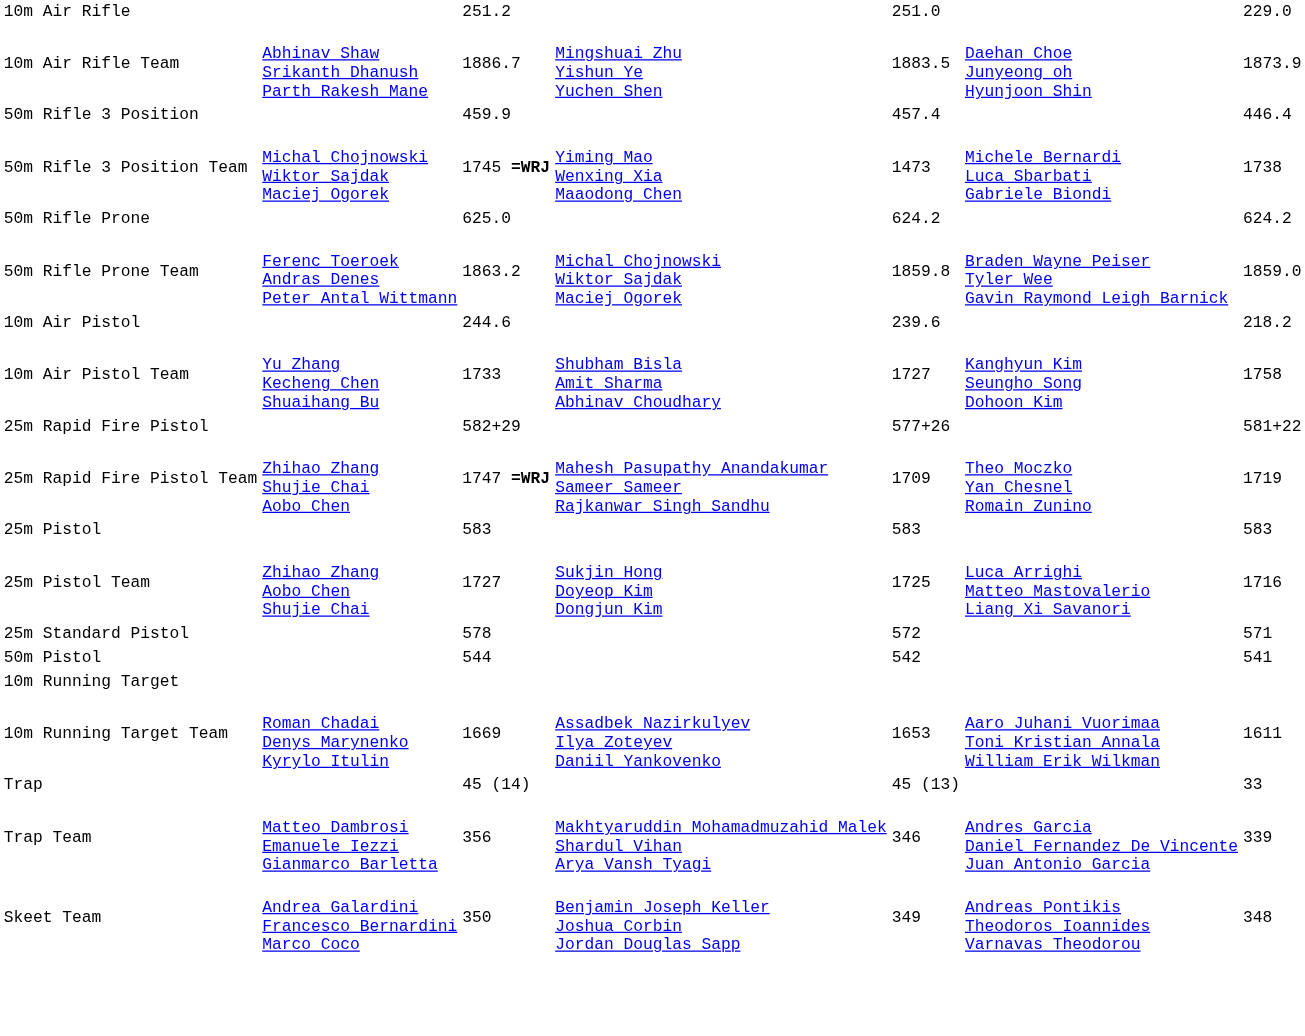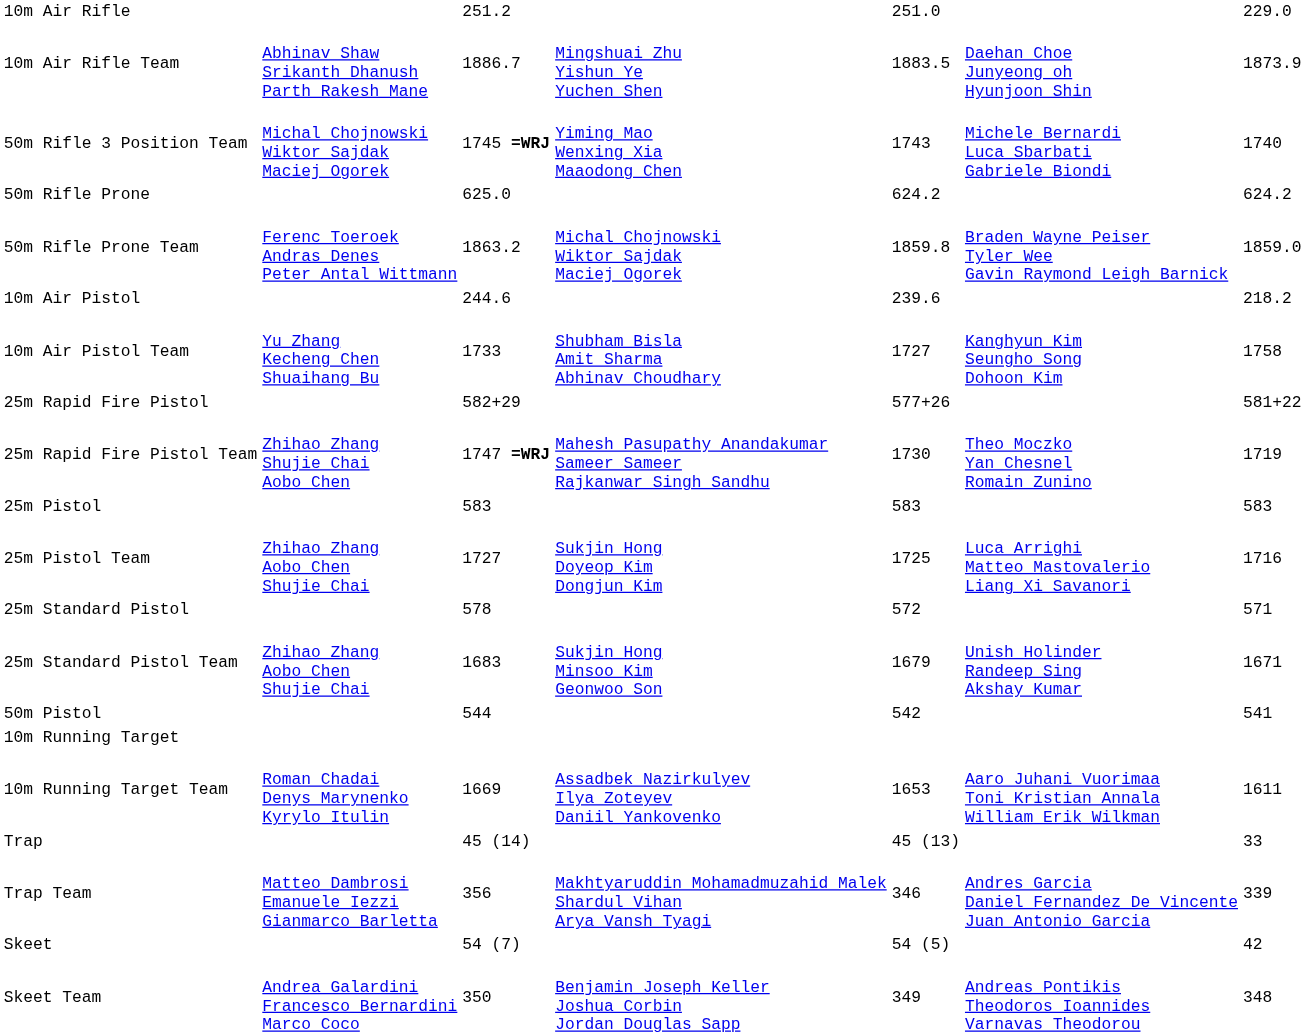 <table>
 <tr>
 <td>10m Air Rifle</td>
 <td></td>
 <td>251.2</td>
 <td></td>
 <td>251.0</td>
 <td></td>
 <td>229.0</td>
 </tr>
 <tr>
 <td>10m Air Rifle Team</td>
 <td><br><a href='#'>Abhinav Shaw</a><br><a href='#'>Srikanth Dhanush</a><br><a href='#'>Parth Rakesh Mane</a></td>
 <td>1886.7</td>
 <td><br><a href='#'>Mingshuai Zhu</a><br><a href='#'>Yishun Ye</a><br><a href='#'>Yuchen Shen</a></td>
 <td>1883.5</td>
 <td><br><a href='#'>Daehan Choe</a><br><a href='#'>Junyeong oh</a><br><a href='#'>Hyunjoon Shin</a></td>
 <td>1873.9</td>
 </tr>
 <tr>
-<td>50m Rifle 3 Position</td>
-<td></td>
-<td>459.9</td>
-<td></td>
-<td>457.4</td>
-<td></td>
-<td>446.4</td>
-</tr>
-<tr>
 <td>50m Rifle 3 Position Team</td>
 <td><br><a href='#'>Michal Chojnowski</a><br><a href='#'>Wiktor Sajdak</a><br><a href='#'>Maciej Ogorek</a></td>
 <td>1745 <strong>=WRJ</strong></td>
 <td><br><a href='#'>Yiming Mao</a><br><a href='#'>Wenxing Xia</a><br><a href='#'>Maaodong Chen</a></td>
-<td>1473</td>
+<td>1743</td>
 <td><br><a href='#'>Michele Bernardi</a><br><a href='#'>Luca Sbarbati</a><br><a href='#'>Gabriele Biondi</a></td>
-<td>1738</td>
+<td>1740</td>
 </tr>
 <tr>
 <td>50m Rifle Prone</td>
 <td></td>
 <td>625.0</td>
 <td></td>
 <td>624.2</td>
 <td></td>
 <td>624.2</td>
 </tr>
 <tr>
 <td>50m Rifle Prone Team</td>
 <td><br><a href='#'>Ferenc Toeroek</a><br><a href='#'>Andras Denes</a><br><a href='#'>Peter Antal Wittmann</a></td>
 <td>1863.2</td>
 <td><br><a href='#'>Michal Chojnowski</a><br><a href='#'>Wiktor Sajdak</a><br><a href='#'>Maciej Ogorek</a></td>
 <td>1859.8</td>
 <td><br><a href='#'>Braden Wayne Peiser</a><br><a href='#'>Tyler Wee</a><br><a href='#'>Gavin Raymond Leigh Barnick</a></td>
 <td>1859.0</td>
 </tr>
 <tr>
 <td>10m Air Pistol</td>
 <td></td>
 <td>244.6</td>
 <td></td>
 <td>239.6</td>
 <td></td>
 <td>218.2</td>
 </tr>
 <tr>
 <td>10m Air Pistol Team</td>
 <td><br><a href='#'>Yu Zhang</a><br><a href='#'>Kecheng Chen</a><br><a href='#'>Shuaihang Bu</a></td>
 <td>1733</td>
 <td><br><a href='#'>Shubham Bisla</a><br><a href='#'>Amit Sharma</a><br><a href='#'>Abhinav Choudhary</a></td>
 <td>1727</td>
 <td><br><a href='#'>Kanghyun Kim</a><br><a href='#'>Seungho Song</a><br><a href='#'>Dohoon Kim</a></td>
 <td>1758</td>
 </tr>
 <tr>
 <td>25m Rapid Fire Pistol</td>
 <td></td>
 <td>582+29</td>
 <td></td>
 <td>577+26</td>
 <td></td>
 <td>581+22</td>
 </tr>
 <tr>
 <td>25m Rapid Fire Pistol Team</td>
 <td><br><a href='#'>Zhihao Zhang</a><br><a href='#'>Shujie Chai</a><br><a href='#'>Aobo Chen</a></td>
 <td>1747 <strong>=WRJ</strong></td>
 <td><br><a href='#'>Mahesh Pasupathy Anandakumar</a><br><a href='#'>Sameer Sameer</a><br><a href='#'>Rajkanwar Singh Sandhu</a></td>
-<td>1709</td>
+<td>1730</td>
 <td><br><a href='#'>Theo Moczko</a><br><a href='#'>Yan Chesnel</a><br><a href='#'>Romain Zunino</a></td>
 <td>1719</td>
 </tr>
 <tr>
 <td>25m Pistol</td>
 <td></td>
 <td>583</td>
 <td></td>
 <td>583</td>
 <td></td>
 <td>583</td>
 </tr>
 <tr>
 <td>25m Pistol Team</td>
 <td><br><a href='#'>Zhihao Zhang</a><br><a href='#'>Aobo Chen</a><br><a href='#'>Shujie Chai</a></td>
 <td>1727</td>
 <td><br><a href='#'>Sukjin Hong</a><br><a href='#'>Doyeop Kim</a><br><a href='#'>Dongjun Kim</a></td>
 <td>1725</td>
 <td><br><a href='#'>Luca Arrighi</a><br><a href='#'>Matteo Mastovalerio</a><br><a href='#'>Liang Xi Savanori</a></td>
 <td>1716</td>
 </tr>
 <tr>
 <td>25m Standard Pistol</td>
 <td></td>
 <td>578</td>
 <td></td>
 <td>572</td>
 <td></td>
 <td>571</td>
+</tr>
+<tr>
+<td>25m Standard  Pistol Team</td>
+<td><br><a href='#'>Zhihao Zhang</a><br><a href='#'>Aobo Chen</a><br><a href='#'>Shujie Chai</a></td>
+<td>1683</td>
+<td><br><a href='#'>Sukjin Hong</a><br><a href='#'>Minsoo Kim</a><br><a href='#'>Geonwoo Son</a></td>
+<td>1679</td>
+<td><br><a href='#'>Unish Holinder</a><br><a href='#'>Randeep Sing</a><br><a href='#'>Akshay Kumar</a></td>
+<td>1671</td>
 </tr>
 <tr>
 <td>50m Pistol</td>
 <td></td>
 <td>544</td>
 <td></td>
 <td>542</td>
 <td></td>
 <td>541</td>
 </tr>
 <tr>
 <td>10m Running Target</td>
 <td></td>
 <td></td>
 <td></td>
 <td></td>
 <td></td>
 <td></td>
 </tr>
 <tr>
 <td>10m Running Target Team</td>
 <td><br><a href='#'>Roman Chadai</a><br><a href='#'>Denys Marynenko</a><br><a href='#'>Kyrylo Itulin</a></td>
 <td>1669</td>
 <td><br><a href='#'>Assadbek Nazirkulyev</a><br><a href='#'>Ilya Zoteyev</a><br><a href='#'>Daniil Yankovenko</a></td>
 <td>1653</td>
 <td><br><a href='#'>Aaro Juhani Vuorimaa</a><br><a href='#'>Toni Kristian Annala</a><br><a href='#'>William Erik Wilkman</a></td>
 <td>1611</td>
 </tr>
 <tr>
 <td>Trap</td>
 <td></td>
 <td>45 (14)</td>
 <td></td>
 <td>45 (13)</td>
 <td></td>
 <td>33</td>
 </tr>
 <tr>
 <td>Trap Team</td>
 <td><br><a href='#'>Matteo Dambrosi</a><br><a href='#'>Emanuele Iezzi</a><br><a href='#'>Gianmarco Barletta</a></td>
 <td>356</td>
 <td><br><a href='#'>Makhtyaruddin Mohamadmuzahid Malek</a><br><a href='#'>Shardul Vihan</a><br><a href='#'>Arya Vansh Tyagi</a></td>
 <td>346</td>
 <td><br><a href='#'>Andres Garcia</a><br><a href='#'>Daniel Fernandez De Vincente</a><br><a href='#'>Juan Antonio Garcia</a></td>
 <td>339</td>
 </tr>
 <tr>
+<td>Skeet</td>
+<td></td>
+<td>54 (7)</td>
+<td></td>
+<td>54 (5)</td>
+<td></td>
+<td>42</td>
+</tr>
+<tr>
 <td>Skeet Team</td>
 <td><br><a href='#'>Andrea Galardini</a><br><a href='#'>Francesco Bernardini</a><br><a href='#'>Marco Coco</a></td>
 <td>350</td>
 <td><br><a href='#'>Benjamin Joseph Keller</a><br><a href='#'>Joshua Corbin</a><br><a href='#'>Jordan Douglas Sapp</a></td>
 <td>349</td>
 <td><br><a href='#'>Andreas Pontikis</a><br><a href='#'>Theodoros Ioannides</a><br><a href='#'>Varnavas Theodorou</a></td>
 <td>348</td>
 </tr>
 </table>
